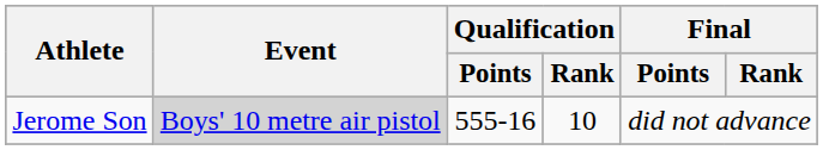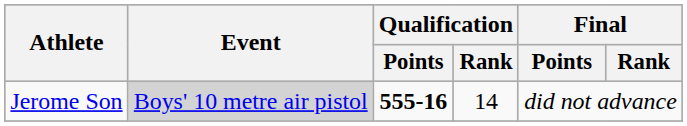 <table class="wikitable" style="font-size:90%;">
 <tr>
 <th rowspan=2>Athlete</th>
 <th rowspan=2>Event</th>
 <th colspan=2>Qualification</th>
 <th colspan=2>Final</th>
 </tr>
 <tr style="font-size:95%">
 <th>Points</th>
 <th>Rank</th>
 <th>Points</th>
 <th>Rank</th>
 </tr>
 <tr align=center>
 <td align=left><a href='#'>Jerome Son</a></td>
 <td align=left style="background: lightgrey;"><a href='#'>Boys' 10 metre air pistol</a></td>
-<td>555-16</td>
-<td>10</td>
+<td><strong>555-16</strong></td>
+<td>14</td>
 <td colspan=2><em>did not advance</em></td>
 </tr>
 </table>
